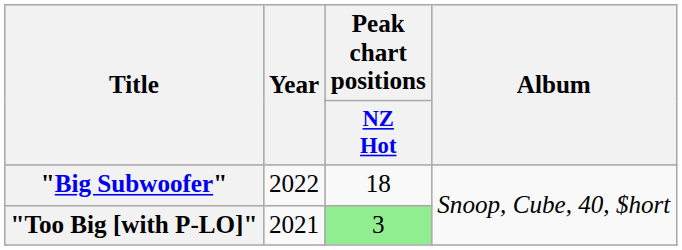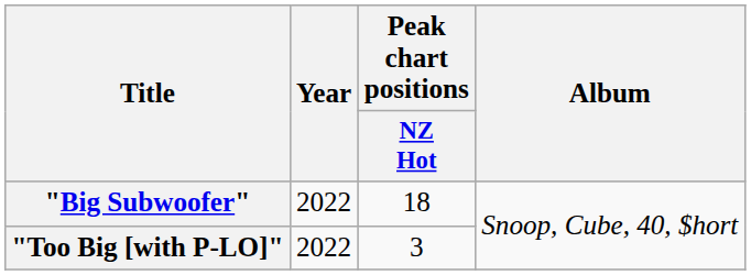 <table class="wikitable plainrowheaders" style="text-align:center;">
 <tr>
 <th scope="col" rowspan="2">Title</th>
 <th scope="col" rowspan="2">Year</th>
 <th scope="col" colspan="1">Peak chart positions</th>
 <th scope="col" rowspan="2">Album</th>
 </tr>
 <tr>
 <th scope="col" style="width:3em;font-size:90%;"><a href='#'>NZ<br>Hot</a><br></th>
 </tr>
 <tr>
 <th scope="row">"<a href='#'>Big Subwoofer</a>"</th>
 <td rowspan="1">2022</td>
 <td>18</td>
 <td rowspan="2"><em>Snoop, Cube, 40, $hort</em></td>
 </tr>
 <tr>
 <th scope="row">"Too Big [with P-LO]"</th>
-<td rowspan="1">2021</td>
-<td style="background: lightgreen;">3</td>
+<td rowspan="1">2022</td>
+<td>3</td>
 </tr>
 </table>
